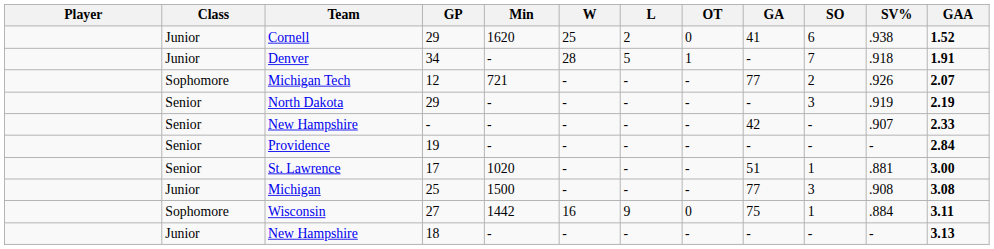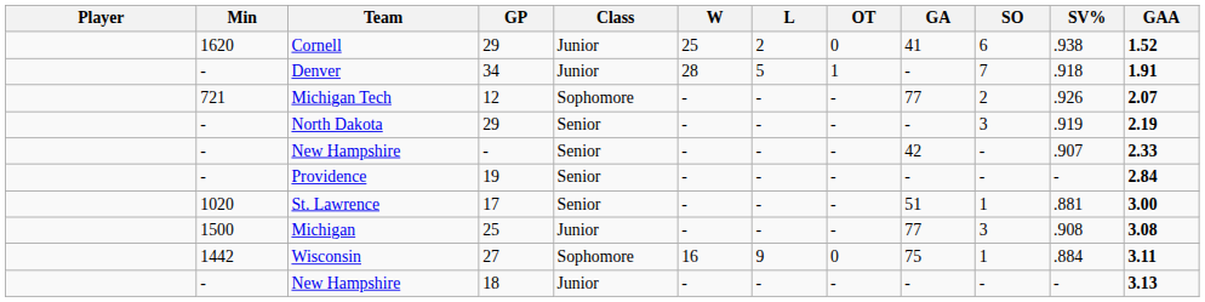 <table class="wikitable sortable">
 <tr>
 <th style="width: 11em;">Player</th>
-<th style="width: 7em;">Class</th>
+<th style="width: 5em;">Min</th>
 <th style="width: 11em;">Team</th>
 <th style="width: 4em;">GP</th>
-<th style="width: 5em;">Min</th>
+<th style="width: 7em;">Class</th>
 <th style="width: 4em;">W</th>
 <th style="width: 4em;">L</th>
 <th style="width: 4em;">OT</th>
 <th style="width: 4em;">GA</th>
 <th style="width: 4em;">SO</th>
 <th style="width: 4em;">SV%</th>
 <th style="width: 4em;">GAA</th>
 </tr>
 <tr>
 <td></td>
-<td>Junior</td>
+<td>1620</td>
 <td><a href='#'>Cornell</a></td>
 <td>29</td>
-<td>1620</td>
+<td>Junior</td>
 <td>25</td>
 <td>2</td>
 <td>0</td>
 <td>41</td>
 <td>6</td>
 <td>.938</td>
 <td><strong>1.52</strong></td>
 </tr>
 <tr>
 <td></td>
-<td>Junior</td>
+<td>-</td>
 <td><a href='#'>Denver</a></td>
 <td>34</td>
-<td>-</td>
+<td>Junior</td>
 <td>28</td>
 <td>5</td>
 <td>1</td>
 <td>-</td>
 <td>7</td>
 <td>.918</td>
 <td><strong>1.91</strong></td>
 </tr>
 <tr>
 <td></td>
-<td>Sophomore</td>
+<td>721</td>
 <td><a href='#'>Michigan Tech</a></td>
 <td>12</td>
-<td>721</td>
+<td>Sophomore</td>
 <td>-</td>
 <td>-</td>
 <td>-</td>
 <td>77</td>
 <td>2</td>
 <td>.926</td>
 <td><strong>2.07</strong></td>
 </tr>
 <tr>
 <td></td>
-<td>Senior</td>
+<td>-</td>
 <td><a href='#'>North Dakota</a></td>
 <td>29</td>
-<td>-</td>
+<td>Senior</td>
 <td>-</td>
 <td>-</td>
 <td>-</td>
 <td>-</td>
 <td>3</td>
 <td>.919</td>
 <td><strong>2.19</strong></td>
 </tr>
 <tr>
 <td></td>
-<td>Senior</td>
+<td>-</td>
 <td><a href='#'>New Hampshire</a></td>
 <td>-</td>
-<td>-</td>
+<td>Senior</td>
 <td>-</td>
 <td>-</td>
 <td>-</td>
 <td>42</td>
 <td>-</td>
 <td>.907</td>
 <td><strong>2.33</strong></td>
 </tr>
 <tr>
 <td></td>
-<td>Senior</td>
+<td>-</td>
 <td><a href='#'>Providence</a></td>
 <td>19</td>
-<td>-</td>
+<td>Senior</td>
 <td>-</td>
 <td>-</td>
 <td>-</td>
 <td>-</td>
 <td>-</td>
 <td>-</td>
 <td><strong>2.84</strong></td>
 </tr>
 <tr>
 <td></td>
-<td>Senior</td>
+<td>1020</td>
 <td><a href='#'>St. Lawrence</a></td>
 <td>17</td>
-<td>1020</td>
+<td>Senior</td>
 <td>-</td>
 <td>-</td>
 <td>-</td>
 <td>51</td>
 <td>1</td>
 <td>.881</td>
 <td><strong>3.00</strong></td>
 </tr>
 <tr>
 <td></td>
-<td>Junior</td>
+<td>1500</td>
 <td><a href='#'>Michigan</a></td>
 <td>25</td>
-<td>1500</td>
+<td>Junior</td>
 <td>-</td>
 <td>-</td>
 <td>-</td>
 <td>77</td>
 <td>3</td>
 <td>.908</td>
 <td><strong>3.08</strong></td>
 </tr>
 <tr>
 <td></td>
-<td>Sophomore</td>
+<td>1442</td>
 <td><a href='#'>Wisconsin</a></td>
 <td>27</td>
-<td>1442</td>
+<td>Sophomore</td>
 <td>16</td>
 <td>9</td>
 <td>0</td>
 <td>75</td>
 <td>1</td>
 <td>.884</td>
 <td><strong>3.11</strong></td>
 </tr>
 <tr>
 <td></td>
-<td>Junior</td>
+<td>-</td>
 <td><a href='#'>New Hampshire</a></td>
 <td>18</td>
-<td>-</td>
+<td>Junior</td>
 <td>-</td>
 <td>-</td>
 <td>-</td>
 <td>-</td>
 <td>-</td>
 <td>-</td>
 <td><strong>3.13</strong></td>
 </tr>
 </table>
